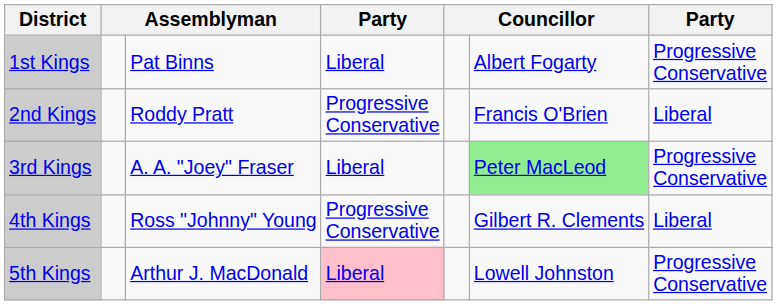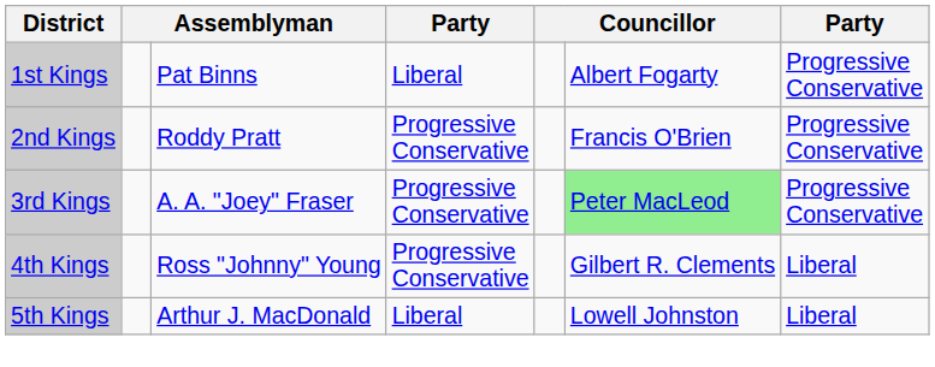 <table class="wikitable">
 <tr>
 <th>District</th>
 <th colspan="2">Assemblyman</th>
 <th>Party</th>
 <th colspan="2">Councillor</th>
 <th>Party</th>
 </tr>
 <tr>
 <td bgcolor="CCCCCC"><a href='#'>1st Kings</a></td>
 <td>   </td>
 <td><a href='#'>Pat Binns</a></td>
 <td><a href='#'>Liberal</a></td>
 <td>   </td>
 <td><a href='#'>Albert Fogarty</a></td>
 <td><a href='#'>Progressive <br> Conservative</a></td>
 </tr>
 <tr>
 <td bgcolor="CCCCCC"><a href='#'>2nd Kings</a></td>
 <td>   </td>
 <td><a href='#'>Roddy Pratt</a></td>
 <td><a href='#'>Progressive <br> Conservative</a></td>
 <td>   </td>
 <td><a href='#'>Francis O'Brien</a></td>
-<td><a href='#'>Liberal</a></td>
+<td><a href='#'>Progressive <br> Conservative</a></td>
 </tr>
 <tr>
 <td bgcolor="CCCCCC"><a href='#'>3rd Kings</a></td>
 <td>   </td>
 <td><a href='#'>A. A. "Joey" Fraser</a></td>
-<td><a href='#'>Liberal</a></td>
+<td><a href='#'>Progressive <br> Conservative</a></td>
 <td>   </td>
 <td style="background: lightgreen;"><a href='#'>Peter MacLeod</a></td>
 <td><a href='#'>Progressive <br> Conservative</a></td>
 </tr>
 <tr>
 <td bgcolor="CCCCCC"><a href='#'>4th Kings</a></td>
 <td>   </td>
 <td><a href='#'>Ross "Johnny" Young</a></td>
 <td><a href='#'>Progressive <br> Conservative</a></td>
 <td>   </td>
 <td><a href='#'>Gilbert R. Clements</a></td>
 <td><a href='#'>Liberal</a></td>
 </tr>
 <tr>
 <td bgcolor="CCCCCC"><a href='#'>5th Kings</a></td>
 <td>   </td>
 <td><a href='#'>Arthur J. MacDonald</a></td>
-<td style="background: pink;"><a href='#'>Liberal</a></td>
+<td><a href='#'>Liberal</a></td>
 <td>   </td>
 <td><a href='#'>Lowell Johnston</a></td>
-<td><a href='#'>Progressive <br> Conservative</a></td>
+<td><a href='#'>Liberal</a></td>
 </tr>
 </table>
